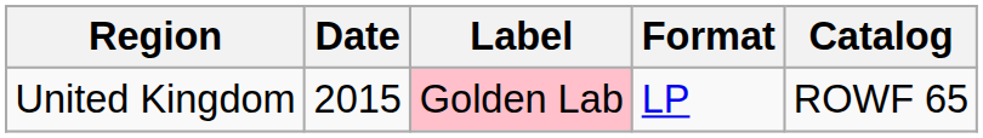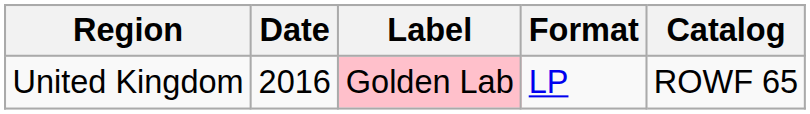 <table class="wikitable">
 <tr>
 <th>Region</th>
 <th>Date</th>
 <th>Label</th>
 <th>Format</th>
 <th>Catalog</th>
 </tr>
 <tr>
 <td>United Kingdom</td>
-<td>2015</td>
+<td>2016</td>
 <td style="background: pink;">Golden Lab</td>
 <td><a href='#'>LP</a></td>
 <td>ROWF 65</td>
 </tr>
 </table>
